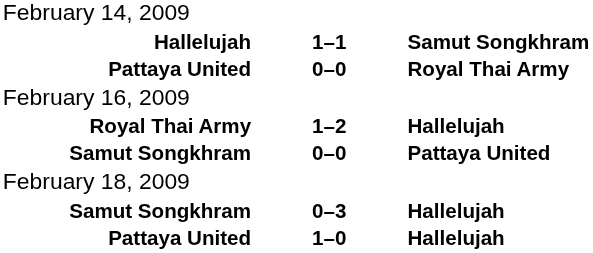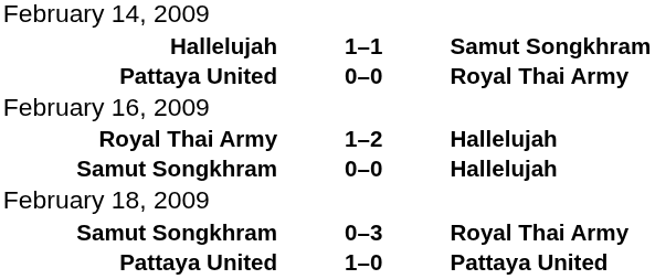 <table width=100% cellspacing=1>
 <tr>
 <th width=20%></th>
 <th width=12%></th>
 <th width=20%></th>
 <th></th>
 </tr>
 <tr>
 <td>February 14, 2009</td>
 </tr>
 <tr style=font-size:90%>
 <td align=right><strong>Hallelujah</strong></td>
 <td align=center><strong>1–1</strong></td>
 <td><strong>Samut Songkhram</strong></td>
 <td></td>
 <td></td>
 </tr>
 <tr style=font-size:90%>
 <td align=right><strong>Pattaya United</strong></td>
 <td align=center><strong>0–0</strong></td>
 <td><strong>Royal Thai Army</strong></td>
 <td></td>
 <td></td>
 </tr>
 <tr>
 <td>February 16, 2009</td>
 </tr>
 <tr style=font-size:90%>
 <td align=right><strong>Royal Thai Army</strong></td>
 <td align=center><strong>1–2</strong></td>
 <td><strong>Hallelujah</strong></td>
 <td></td>
 <td></td>
 </tr>
 <tr style=font-size:90%>
 <td align=right><strong>Samut Songkhram</strong></td>
 <td align=center><strong>0–0</strong></td>
-<td><strong>Pattaya United</strong></td>
+<td><strong>Hallelujah</strong></td>
 <td></td>
 <td></td>
 </tr>
 <tr>
 <td>February 18, 2009</td>
 </tr>
 <tr style=font-size:90%>
 <td align=right><strong>Samut Songkhram</strong></td>
 <td align=center><strong>0–3</strong></td>
-<td><strong>Hallelujah</strong></td>
+<td><strong>Royal Thai Army</strong></td>
 <td></td>
 <td></td>
 </tr>
 <tr style=font-size:90%>
 <td align=right><strong>Pattaya United</strong></td>
 <td align=center><strong>1–0</strong></td>
-<td><strong>Hallelujah</strong></td>
+<td><strong>Pattaya United</strong></td>
 <td></td>
 <td></td>
 </tr>
 </table>
